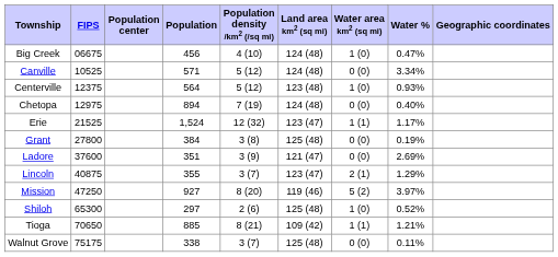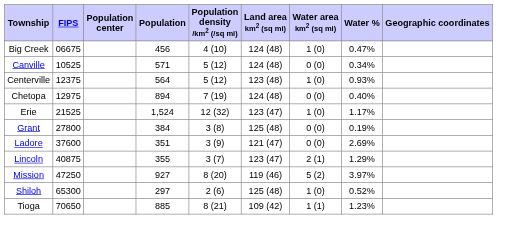 <table class="toccolours" border=1 cellspacing=0 cellpadding=4 style="text-align:center; border-collapse:collapse; font-size:90%;">
 <tr style="background:#ccccff">
 <th>Township</th>
 <th><a href='#'>FIPS</a></th>
 <th>Population<br>center</th>
 <th>Population</th>
 <th>Population<br>density<br><small>/km<sup>2</sup> (/sq mi)</small></th>
 <th>Land area<br><small>km<sup>2</sup> (sq mi)</small></th>
 <th>Water area<br><small>km<sup>2</sup> (sq mi)</small></th>
 <th>Water %</th>
 <th>Geographic coordinates</th>
 </tr>
 <tr>
 <td>Big Creek</td>
 <td>06675</td>
 <td></td>
 <td>456</td>
 <td>4 (10)</td>
 <td>124 (48)</td>
 <td>1 (0)</td>
 <td>0.47%</td>
 <td></td>
 </tr>
 <tr>
 <td><a href='#'>Canville</a></td>
 <td>10525</td>
 <td></td>
 <td>571</td>
 <td>5 (12)</td>
 <td>124 (48)</td>
 <td>0 (0)</td>
-<td>3.34%</td>
+<td>0.34%</td>
 <td></td>
 </tr>
 <tr>
 <td>Centerville</td>
 <td>12375</td>
 <td></td>
 <td>564</td>
 <td>5 (12)</td>
 <td>123 (48)</td>
 <td>1 (0)</td>
 <td>0.93%</td>
 <td></td>
 </tr>
 <tr>
 <td>Chetopa</td>
 <td>12975</td>
 <td></td>
 <td>894</td>
 <td>7 (19)</td>
 <td>124 (48)</td>
 <td>0 (0)</td>
 <td>0.40%</td>
 <td></td>
 </tr>
 <tr>
 <td>Erie</td>
 <td>21525</td>
 <td></td>
 <td>1,524</td>
 <td>12 (32)</td>
 <td>123 (47)</td>
-<td>1 (1)</td>
+<td>1 (0)</td>
 <td>1.17%</td>
 <td></td>
 </tr>
 <tr>
 <td><a href='#'>Grant</a></td>
 <td>27800</td>
 <td></td>
 <td>384</td>
 <td>3 (8)</td>
 <td>125 (48)</td>
 <td>0 (0)</td>
 <td>0.19%</td>
 <td></td>
 </tr>
 <tr>
 <td><a href='#'>Ladore</a></td>
 <td>37600</td>
 <td></td>
 <td>351</td>
 <td>3 (9)</td>
 <td>121 (47)</td>
 <td>0 (0)</td>
 <td>2.69%</td>
 <td></td>
 </tr>
 <tr>
 <td><a href='#'>Lincoln</a></td>
 <td>40875</td>
 <td></td>
 <td>355</td>
 <td>3 (7)</td>
 <td>123 (47)</td>
 <td>2 (1)</td>
 <td>1.29%</td>
 <td></td>
 </tr>
 <tr>
 <td><a href='#'>Mission</a></td>
 <td>47250</td>
 <td></td>
 <td>927</td>
 <td>8 (20)</td>
 <td>119 (46)</td>
 <td>5 (2)</td>
 <td>3.97%</td>
 <td></td>
 </tr>
 <tr>
 <td><a href='#'>Shiloh</a></td>
 <td>65300</td>
 <td></td>
 <td>297</td>
 <td>2 (6)</td>
 <td>125 (48)</td>
 <td>1 (0)</td>
 <td>0.52%</td>
 <td></td>
 </tr>
 <tr>
 <td>Tioga</td>
 <td>70650</td>
 <td></td>
 <td>885</td>
 <td>8 (21)</td>
 <td>109 (42)</td>
 <td>1 (1)</td>
-<td>1.21%</td>
-<td></td>
-</tr>
-<tr>
-<td>Walnut Grove</td>
-<td>75175</td>
-<td></td>
-<td>338</td>
-<td>3 (7)</td>
-<td>125 (48)</td>
-<td>0 (0)</td>
-<td>0.11%</td>
+<td>1.23%</td>
 <td></td>
 </tr>
 </table>
